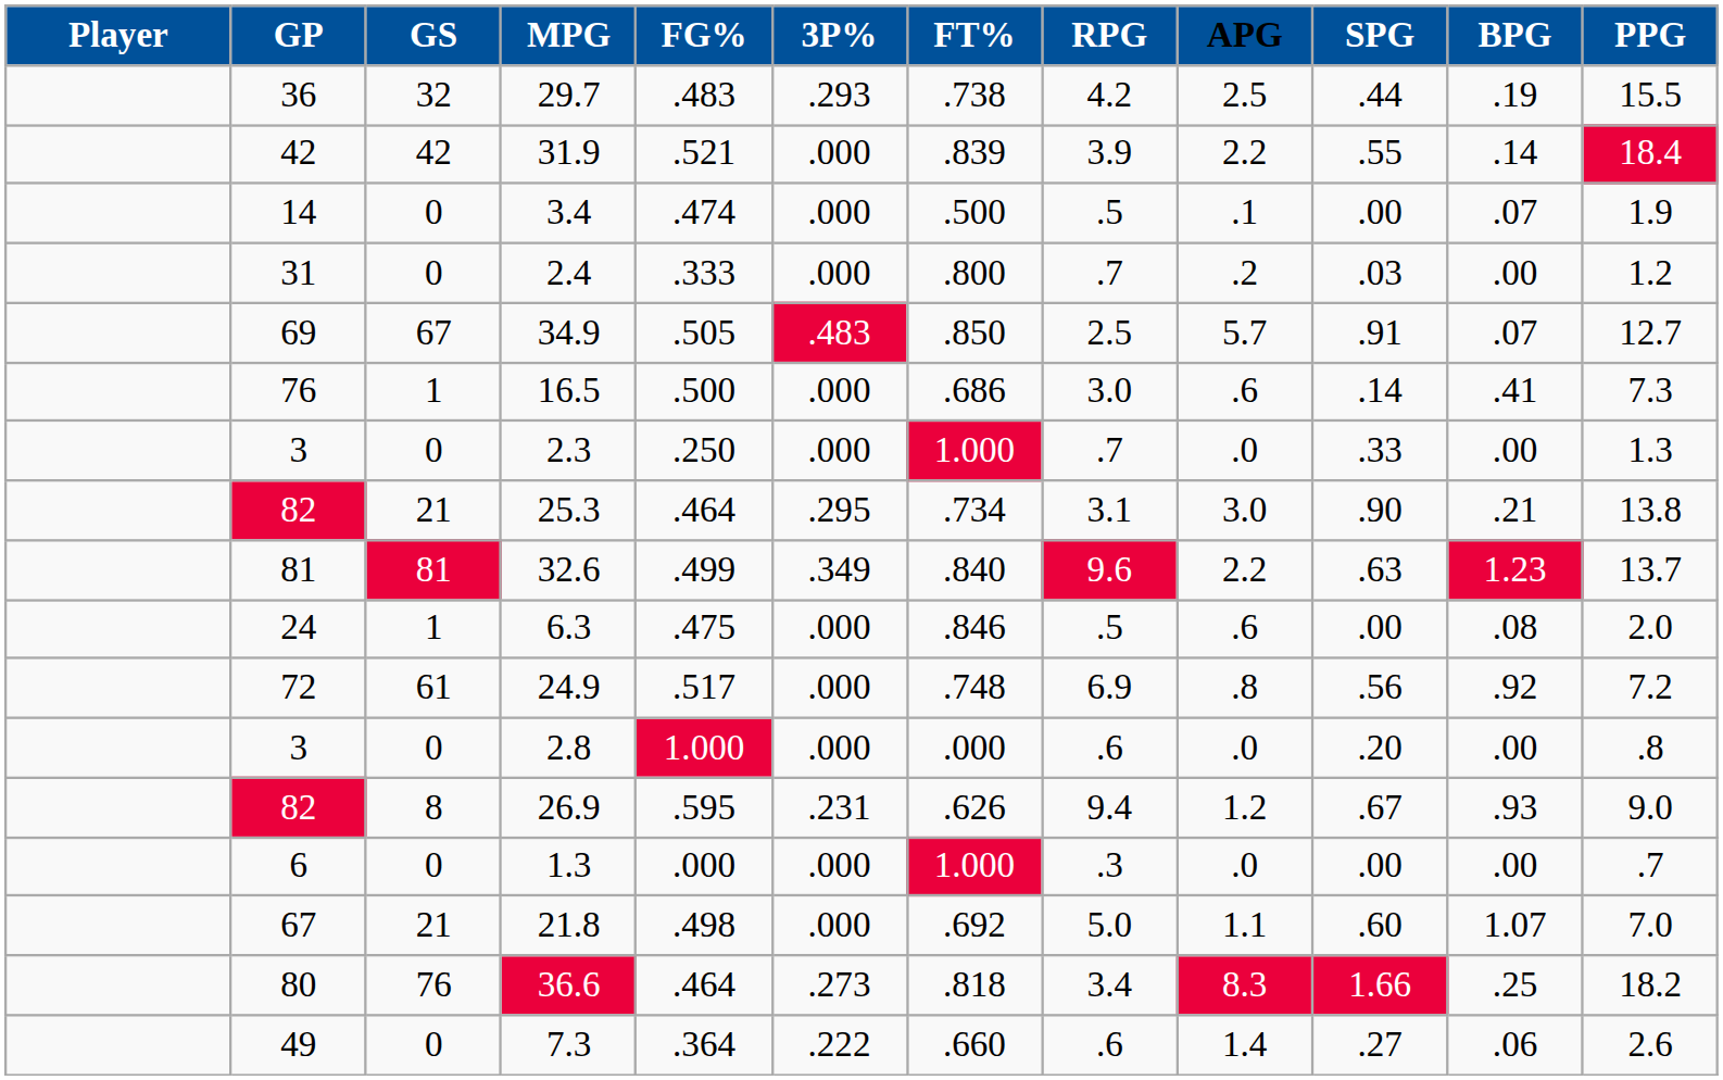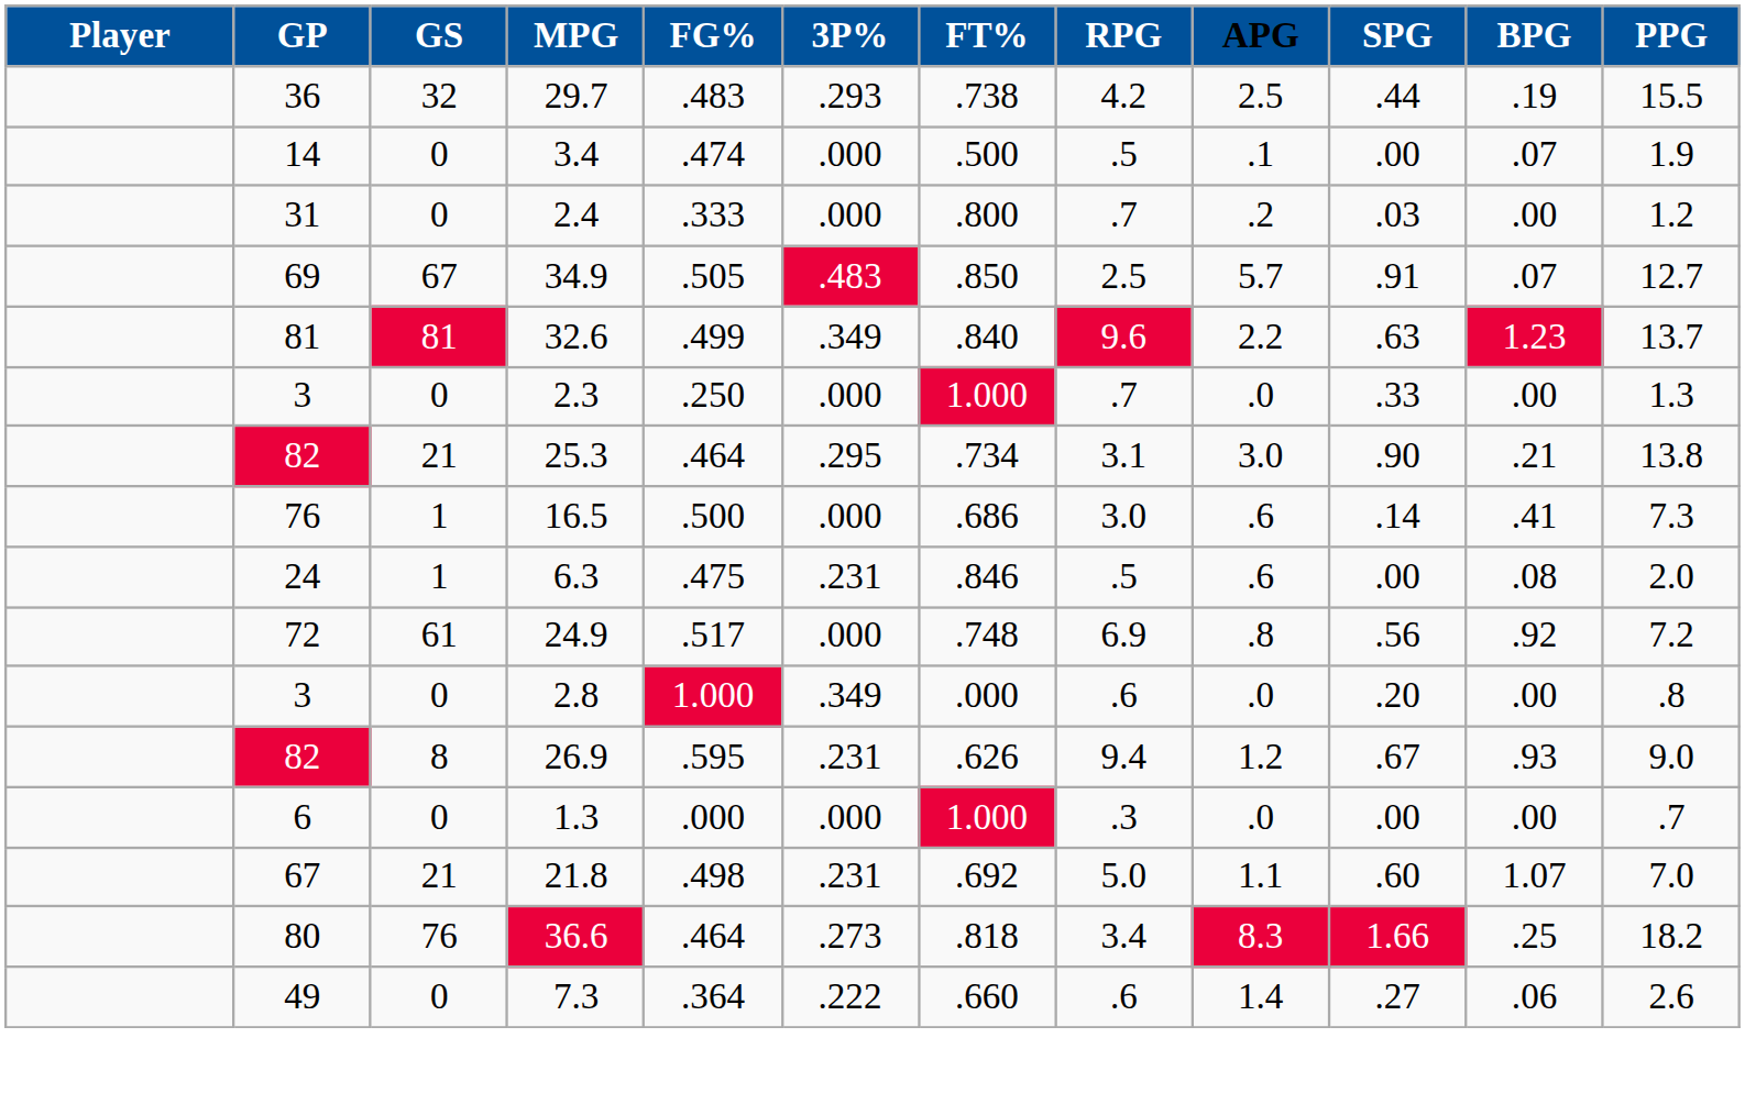 <table class="wikitable sortable" style="font-size:90%; text-align:center; white-space:nowrap;">
 <tr>
 <th style="background:#00519a;color:white;" width="10%">Player</th>
 <th style="background:#00519a;color:white;" width="6%">GP</th>
 <th style="background:#00519a;color:white;" width="6%">GS</th>
 <th style="background:#00519a;color:white;" width="6%">MPG</th>
 <th style="background:#00519a;color:white;" width="6%">FG%</th>
 <th style="background:#00519a;color:white;" width="6%">3P%</th>
 <th style="background:#00519a;color:white;" width="6%">FT%</th>
 <th style="background:#00519a;color:white;" width="6%">RPG</th>
 <th style="background:#00519a;nab;" width="6%">APG</th>
 <th style="background:#00519a;color:white;" width="6%">SPG</th>
 <th style="background:#00519a;color:white;" width="6%">BPG</th>
 <th style="background:#00519a;color:white;" width="6%">PPG</th>
 </tr>
 <tr>
 <td></td>
 <td>36</td>
 <td>32</td>
 <td>29.7</td>
 <td>.483</td>
 <td>.293</td>
 <td>.738</td>
 <td>4.2</td>
 <td>2.5</td>
 <td>.44</td>
 <td>.19</td>
 <td>15.5</td>
-</tr>
-<tr>
-<td></td>
-<td>42</td>
-<td>42</td>
-<td>31.9</td>
-<td>.521</td>
-<td>.000</td>
-<td>.839</td>
-<td>3.9</td>
-<td>2.2</td>
-<td>.55</td>
-<td>.14</td>
-<td style="background:#eb003c;color:white;">18.4</td>
 </tr>
 <tr>
 <td></td>
 <td>14</td>
 <td>0</td>
 <td>3.4</td>
 <td>.474</td>
 <td>.000</td>
 <td>.500</td>
 <td>.5</td>
 <td>.1</td>
 <td>.00</td>
 <td>.07</td>
 <td>1.9</td>
 </tr>
 <tr>
 <td></td>
 <td>31</td>
 <td>0</td>
 <td>2.4</td>
 <td>.333</td>
 <td>.000</td>
 <td>.800</td>
 <td>.7</td>
 <td>.2</td>
 <td>.03</td>
 <td>.00</td>
 <td>1.2</td>
 </tr>
 <tr>
 <td></td>
 <td>69</td>
 <td>67</td>
 <td>34.9</td>
 <td>.505</td>
 <td style="background:#eb003c;color:white;">.483</td>
 <td>.850</td>
 <td>2.5</td>
 <td>5.7</td>
 <td>.91</td>
 <td>.07</td>
 <td>12.7</td>
 </tr>
 <tr>
 <td></td>
-<td>76</td>
-<td>1</td>
-<td>16.5</td>
-<td>.500</td>
-<td>.000</td>
-<td>.686</td>
-<td>3.0</td>
-<td>.6</td>
-<td>.14</td>
-<td>.41</td>
-<td>7.3</td>
+<td>81</td>
+<td style="background:#eb003c;color:white;">81</td>
+<td>32.6</td>
+<td>.499</td>
+<td>.349</td>
+<td>.840</td>
+<td style="background:#eb003c;color:white;">9.6</td>
+<td>2.2</td>
+<td>.63</td>
+<td style="background:#eb003c;color:white;">1.23</td>
+<td>13.7</td>
 </tr>
 <tr>
 <td></td>
 <td>3</td>
 <td>0</td>
 <td>2.3</td>
 <td>.250</td>
 <td>.000</td>
 <td style="background:#eb003c;color:white;">1.000</td>
 <td>.7</td>
 <td>.0</td>
 <td>.33</td>
 <td>.00</td>
 <td>1.3</td>
 </tr>
 <tr>
 <td></td>
 <td style="background:#eb003c;color:white;">82</td>
 <td>21</td>
 <td>25.3</td>
 <td>.464</td>
 <td>.295</td>
 <td>.734</td>
 <td>3.1</td>
 <td>3.0</td>
 <td>.90</td>
 <td>.21</td>
 <td>13.8</td>
 </tr>
 <tr>
 <td></td>
-<td>81</td>
-<td style="background:#eb003c;color:white;">81</td>
-<td>32.6</td>
-<td>.499</td>
-<td>.349</td>
-<td>.840</td>
-<td style="background:#eb003c;color:white;">9.6</td>
-<td>2.2</td>
-<td>.63</td>
-<td style="background:#eb003c;color:white;">1.23</td>
-<td>13.7</td>
+<td>76</td>
+<td>1</td>
+<td>16.5</td>
+<td>.500</td>
+<td>.000</td>
+<td>.686</td>
+<td>3.0</td>
+<td>.6</td>
+<td>.14</td>
+<td>.41</td>
+<td>7.3</td>
 </tr>
 <tr>
 <td></td>
 <td>24</td>
 <td>1</td>
 <td>6.3</td>
 <td>.475</td>
-<td>.000</td>
+<td>.231</td>
 <td>.846</td>
 <td>.5</td>
 <td>.6</td>
 <td>.00</td>
 <td>.08</td>
 <td>2.0</td>
 </tr>
 <tr>
 <td></td>
 <td>72</td>
 <td>61</td>
 <td>24.9</td>
 <td>.517</td>
 <td>.000</td>
 <td>.748</td>
 <td>6.9</td>
 <td>.8</td>
 <td>.56</td>
 <td>.92</td>
 <td>7.2</td>
 </tr>
 <tr>
 <td></td>
 <td>3</td>
 <td>0</td>
 <td>2.8</td>
 <td style="background:#eb003c;color:white;">1.000</td>
-<td>.000</td>
+<td>.349</td>
 <td>.000</td>
 <td>.6</td>
 <td>.0</td>
 <td>.20</td>
 <td>.00</td>
 <td>.8</td>
 </tr>
 <tr>
 <td></td>
 <td style="background:#eb003c;color:white;">82</td>
 <td>8</td>
 <td>26.9</td>
 <td>.595</td>
 <td>.231</td>
 <td>.626</td>
 <td>9.4</td>
 <td>1.2</td>
 <td>.67</td>
 <td>.93</td>
 <td>9.0</td>
 </tr>
 <tr>
 <td></td>
 <td>6</td>
 <td>0</td>
 <td>1.3</td>
 <td>.000</td>
 <td>.000</td>
 <td style="background:#eb003c;color:white;">1.000</td>
 <td>.3</td>
 <td>.0</td>
 <td>.00</td>
 <td>.00</td>
 <td>.7</td>
 </tr>
 <tr>
 <td></td>
 <td>67</td>
 <td>21</td>
 <td>21.8</td>
 <td>.498</td>
-<td>.000</td>
+<td>.231</td>
 <td>.692</td>
 <td>5.0</td>
 <td>1.1</td>
 <td>.60</td>
 <td>1.07</td>
 <td>7.0</td>
 </tr>
 <tr>
 <td></td>
 <td>80</td>
 <td>76</td>
 <td style="background:#eb003c;color:white;">36.6</td>
 <td>.464</td>
 <td>.273</td>
 <td>.818</td>
 <td>3.4</td>
 <td style="background:#eb003c;color:white;">8.3</td>
 <td style="background:#eb003c;color:white;">1.66</td>
 <td>.25</td>
 <td>18.2</td>
 </tr>
 <tr>
 <td></td>
 <td>49</td>
 <td>0</td>
 <td>7.3</td>
 <td>.364</td>
 <td>.222</td>
 <td>.660</td>
 <td>.6</td>
 <td>1.4</td>
 <td>.27</td>
 <td>.06</td>
 <td>2.6</td>
 </tr>
 </table>
